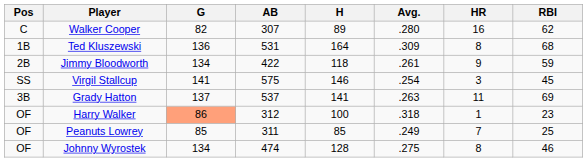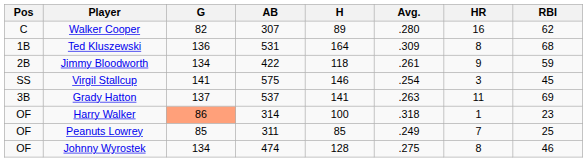 <table class="wikitable sortable">
 <tr>
 <th bgcolor="#DDDDFF" width="5%">Pos</th>
 <th bgcolor="#DDDDFF" width="16%">Player</th>
 <th bgcolor="#DDDDFF" width="9%">G</th>
 <th bgcolor="#DDDDFF" width="9%">AB</th>
 <th bgcolor="#DDDDFF" width="9%">H</th>
 <th bgcolor="#DDDDFF" width="9%">Avg.</th>
 <th bgcolor="#DDDDFF" width="9%">HR</th>
 <th bgcolor="#DDDDFF" width="9%">RBI</th>
 </tr>
 <tr align="center">
 <td>C</td>
 <td><a href='#'>Walker Cooper</a></td>
 <td>82</td>
 <td>307</td>
 <td>89</td>
 <td>.280</td>
 <td>16</td>
 <td>62</td>
 </tr>
 <tr align=center>
 <td>1B</td>
 <td><a href='#'>Ted Kluszewski</a></td>
 <td>136</td>
 <td>531</td>
 <td>164</td>
 <td>.309</td>
 <td>8</td>
 <td>68</td>
 </tr>
 <tr align=center>
 <td>2B</td>
 <td><a href='#'>Jimmy Bloodworth</a></td>
 <td>134</td>
 <td>422</td>
 <td>118</td>
 <td>.261</td>
 <td>9</td>
 <td>59</td>
 </tr>
 <tr align=center>
 <td>SS</td>
 <td><a href='#'>Virgil Stallcup</a></td>
 <td>141</td>
 <td>575</td>
 <td>146</td>
 <td>.254</td>
 <td>3</td>
 <td>45</td>
 </tr>
 <tr align=center>
 <td>3B</td>
 <td><a href='#'>Grady Hatton</a></td>
 <td>137</td>
 <td>537</td>
 <td>141</td>
 <td>.263</td>
 <td>11</td>
 <td>69</td>
 </tr>
 <tr align=center>
 <td>OF</td>
 <td><a href='#'>Harry Walker</a></td>
 <td style="background: lightsalmon;">86</td>
-<td>312</td>
+<td>314</td>
 <td>100</td>
 <td>.318</td>
 <td>1</td>
 <td>23</td>
 </tr>
 <tr align=center>
 <td>OF</td>
 <td><a href='#'>Peanuts Lowrey</a></td>
 <td>85</td>
 <td>311</td>
 <td>85</td>
 <td>.249</td>
 <td>7</td>
 <td>25</td>
 </tr>
 <tr align=center>
 <td>OF</td>
 <td><a href='#'>Johnny Wyrostek</a></td>
 <td>134</td>
 <td>474</td>
 <td>128</td>
 <td>.275</td>
 <td>8</td>
 <td>46</td>
 </tr>
 </table>
